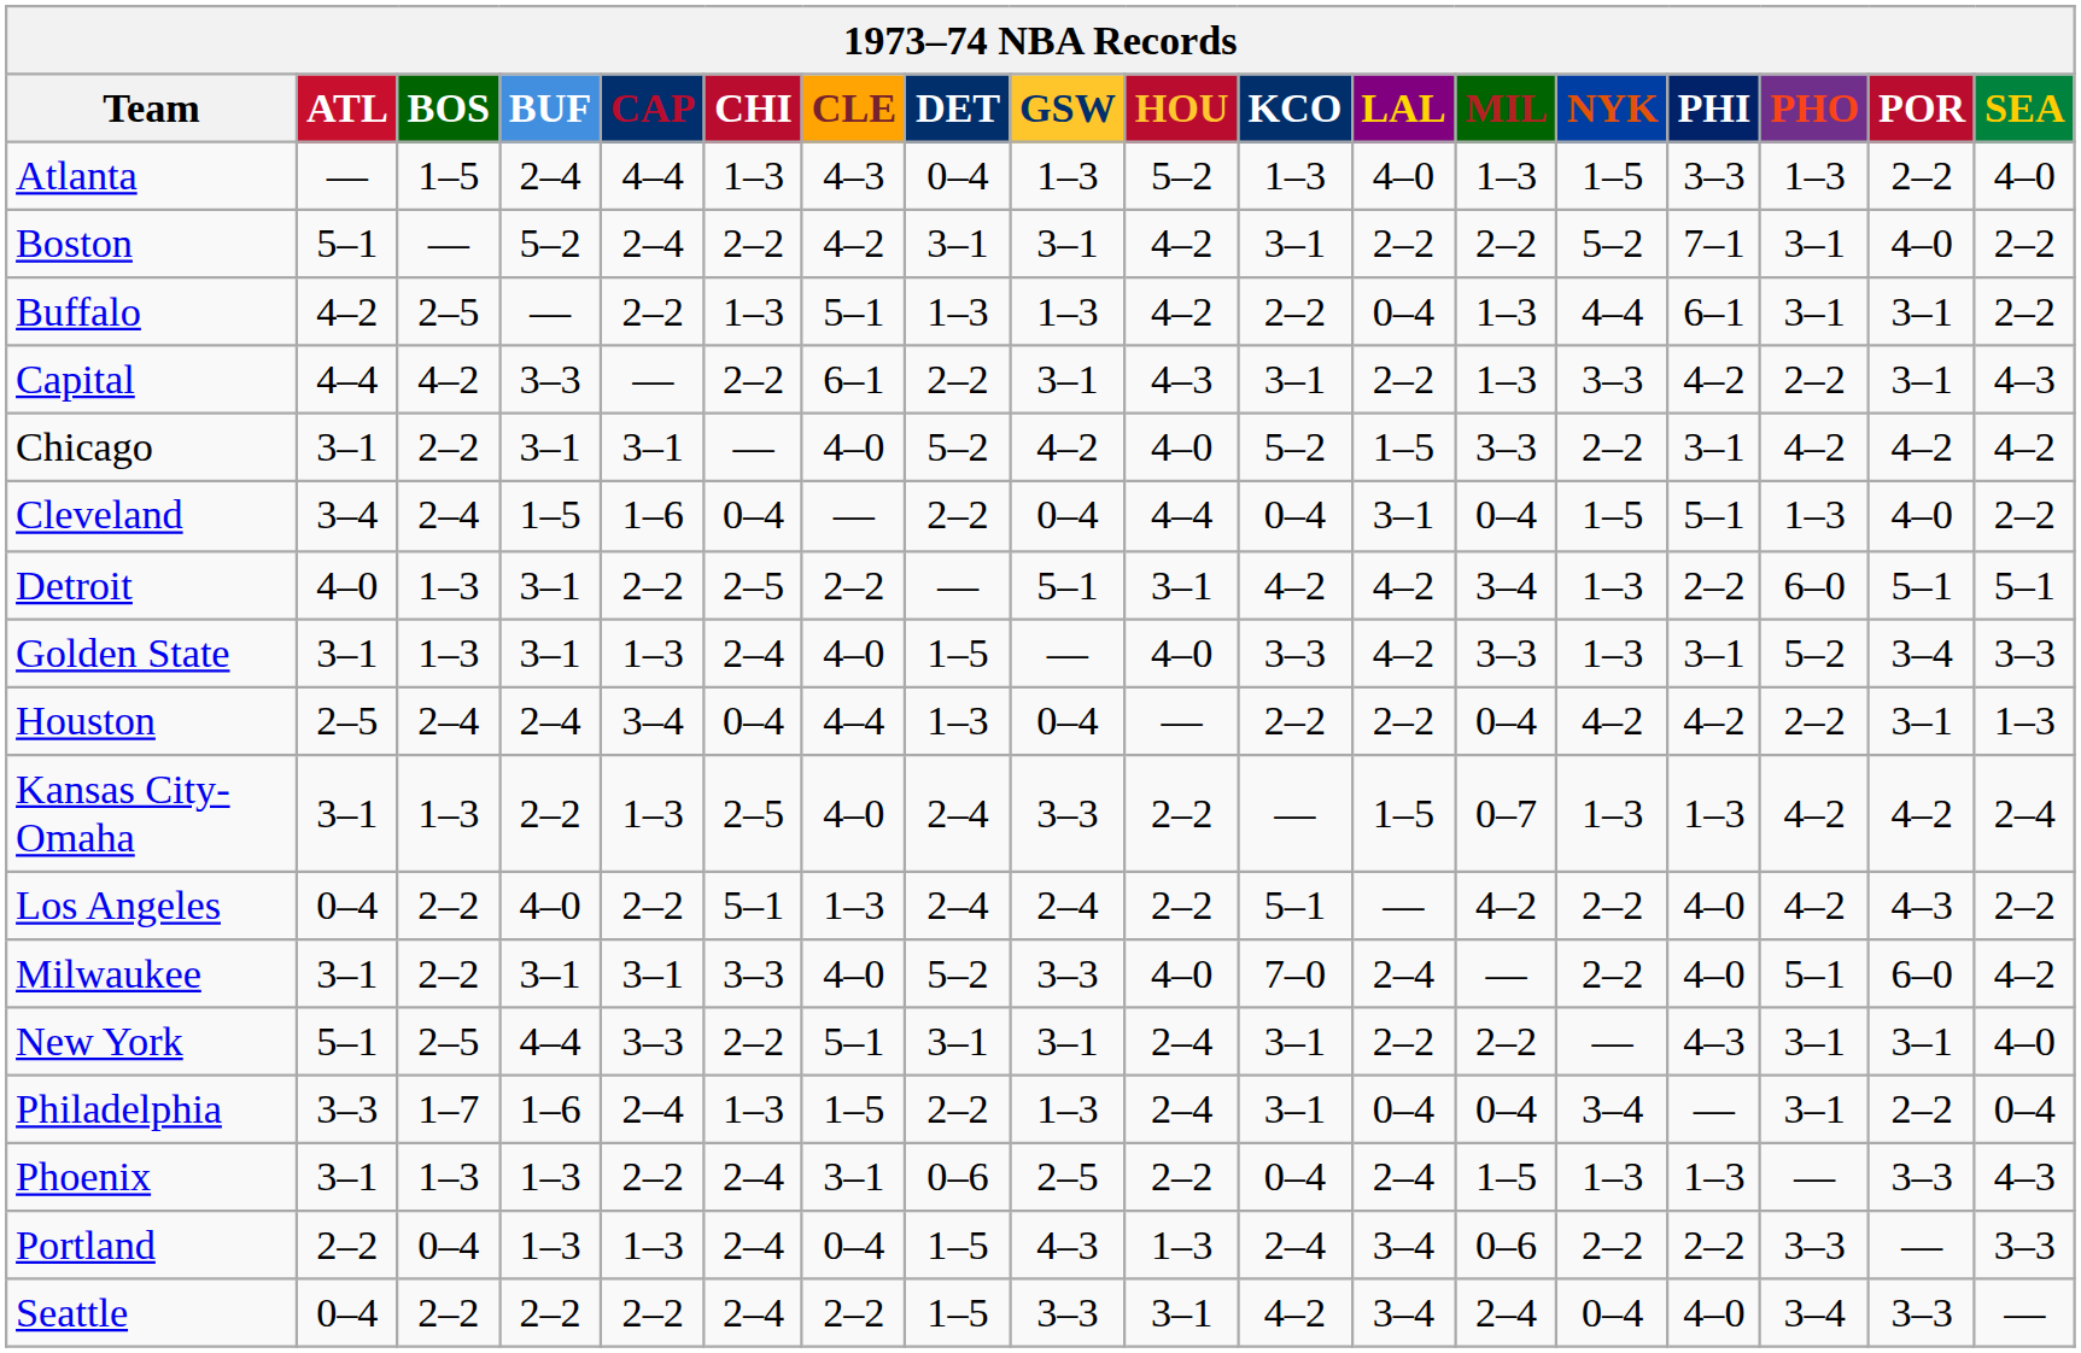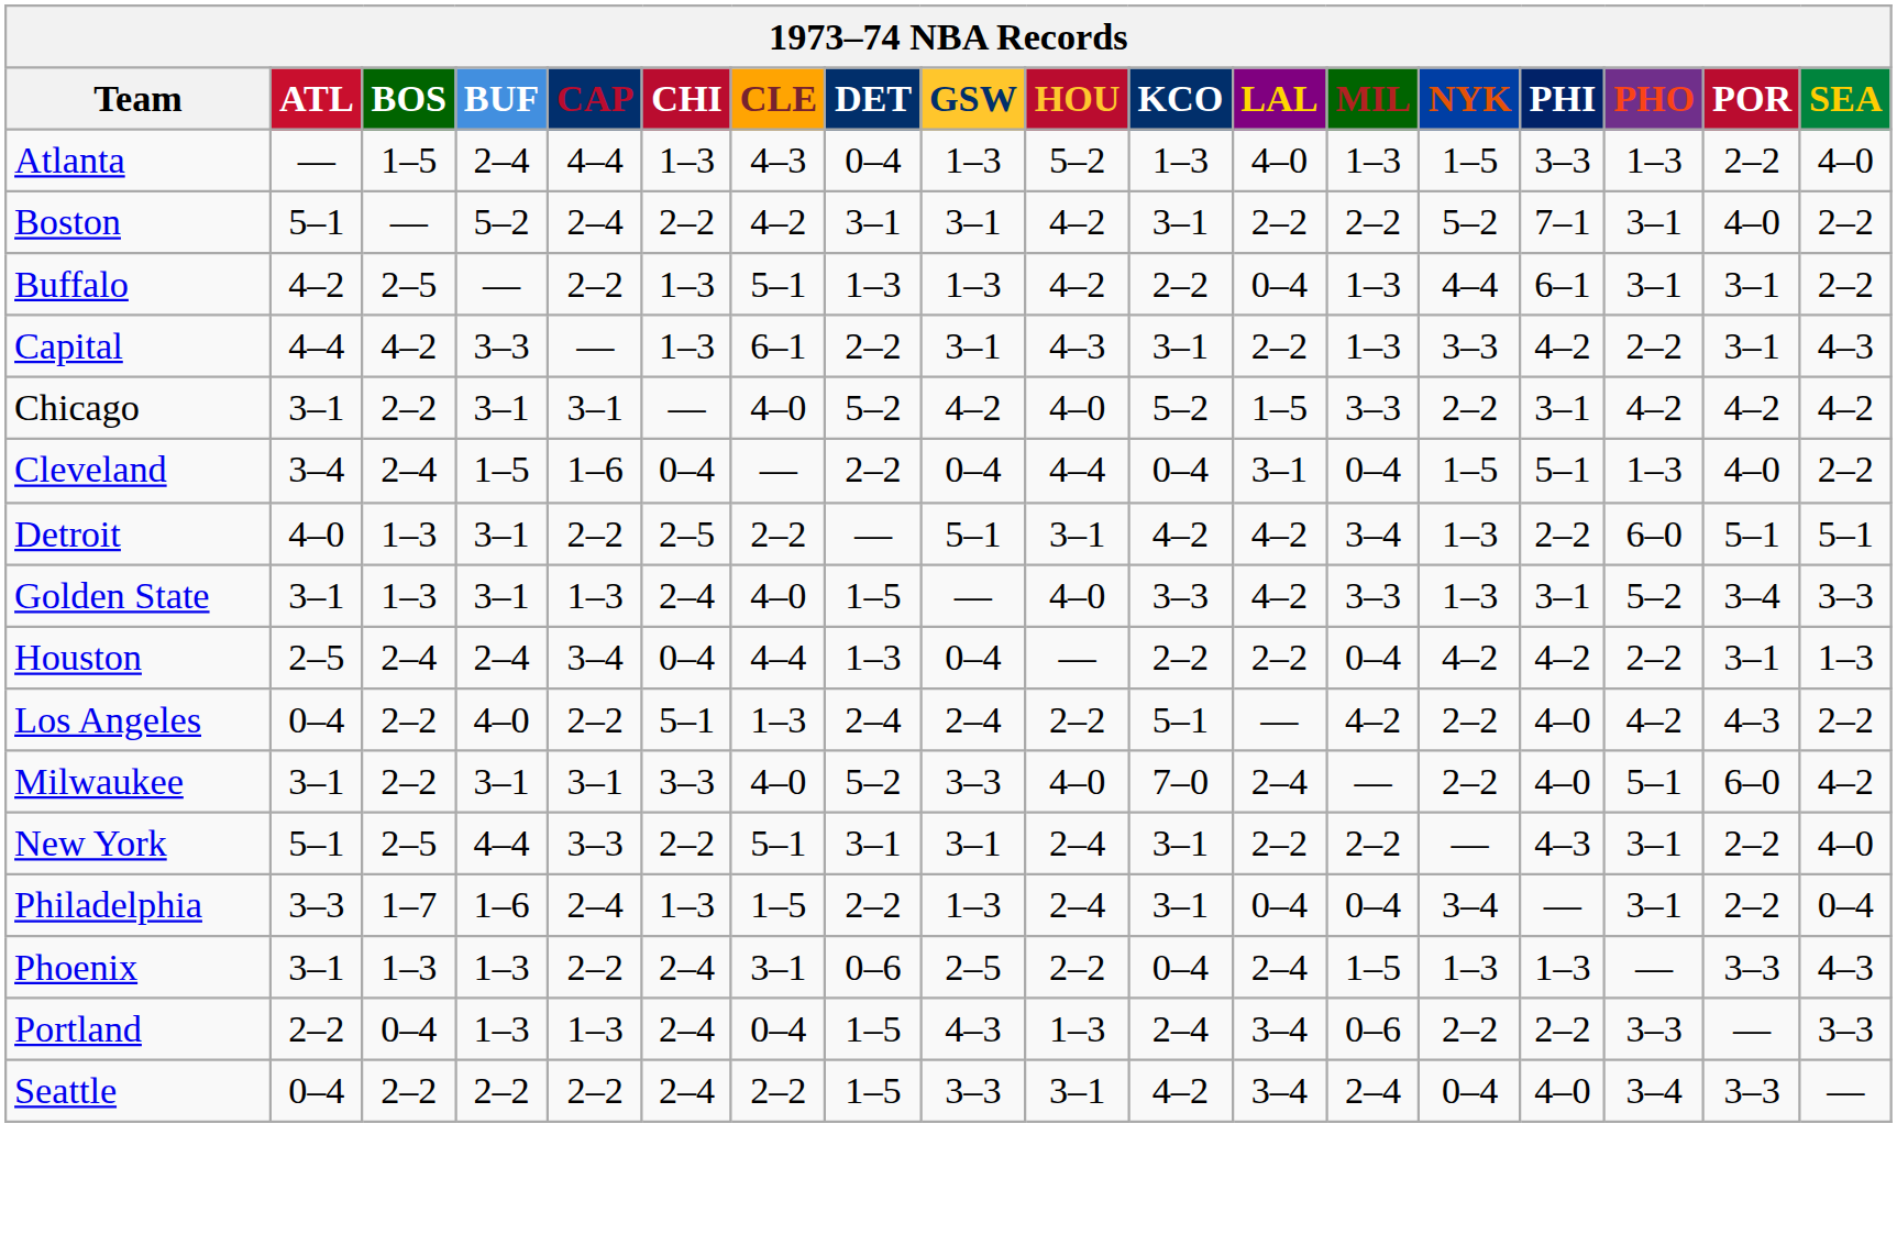 <table class="wikitable" style="font-size:95%; text-align:center;">
 <tr>
 <th colspan=18>1973–74 NBA Records</th>
 </tr>
 <tr>
 <th width=100>Team</th>
 <th style="background:#C90F2E;color:#FFFFFF;width=35">ATL</th>
 <th style="background:#006400;color:#FFFFFF;width=35">BOS</th>
 <th style="background:#428FDF;color:#FFFFFF;width=35">BUF</th>
 <th style="background:#012F6D;color:#BA0C2F;width=35">CAP</th>
 <th style="background:#BA0C2F;color:#FFFFFF;width=35">CHI</th>
 <th style="background:#FFA402;color:#77222F;width=35">CLE</th>
 <th style="background:#012F6B;color:#FFFFFF;width=35">DET</th>
 <th style="background:#FFC62C;color:#012F6B;width=35">GSW</th>
 <th style="background:#BA0C2F;color:#FEC72E;width=35">HOU</th>
 <th style="background:#012F6B;color:#FFFFFF;width=35">KCO</th>
 <th style="background:#800080;color:#FFD700;width=35">LAL</th>
 <th style="background:#006400;color:#B22222;width=35">MIL</th>
 <th style="background:#003EA4;color:#E35208;width=35">NYK</th>
 <th style="background:#012268;color:#FFFFFF;width=35">PHI</th>
 <th style="background:#702F8B;color:#FA4417;width=35">PHO</th>
 <th style="background:#BA0C2F;color:#FFFFFF;width=35">POR</th>
 <th style="background:#00843D;color:#FFCD01;width=35">SEA</th>
 </tr>
 <tr>
 <td style="text-align:left;"><a href='#'>Atlanta</a></td>
 <td>—</td>
 <td>1–5</td>
 <td>2–4</td>
 <td>4–4</td>
 <td>1–3</td>
 <td>4–3</td>
 <td>0–4</td>
 <td>1–3</td>
 <td>5–2</td>
 <td>1–3</td>
 <td>4–0</td>
 <td>1–3</td>
 <td>1–5</td>
 <td>3–3</td>
 <td>1–3</td>
 <td>2–2</td>
 <td>4–0</td>
 </tr>
 <tr>
 <td style="text-align:left;"><a href='#'>Boston</a></td>
 <td>5–1</td>
 <td>—</td>
 <td>5–2</td>
 <td>2–4</td>
 <td>2–2</td>
 <td>4–2</td>
 <td>3–1</td>
 <td>3–1</td>
 <td>4–2</td>
 <td>3–1</td>
 <td>2–2</td>
 <td>2–2</td>
 <td>5–2</td>
 <td>7–1</td>
 <td>3–1</td>
 <td>4–0</td>
 <td>2–2</td>
 </tr>
 <tr>
 <td style="text-align:left;"><a href='#'>Buffalo</a></td>
 <td>4–2</td>
 <td>2–5</td>
 <td>—</td>
 <td>2–2</td>
 <td>1–3</td>
 <td>5–1</td>
 <td>1–3</td>
 <td>1–3</td>
 <td>4–2</td>
 <td>2–2</td>
 <td>0–4</td>
 <td>1–3</td>
 <td>4–4</td>
 <td>6–1</td>
 <td>3–1</td>
 <td>3–1</td>
 <td>2–2</td>
 </tr>
 <tr>
 <td style="text-align:left;"><a href='#'>Capital</a></td>
 <td>4–4</td>
 <td>4–2</td>
 <td>3–3</td>
 <td>—</td>
-<td>2–2</td>
+<td>1–3</td>
 <td>6–1</td>
 <td>2–2</td>
 <td>3–1</td>
 <td>4–3</td>
 <td>3–1</td>
 <td>2–2</td>
 <td>1–3</td>
 <td>3–3</td>
 <td>4–2</td>
 <td>2–2</td>
 <td>3–1</td>
 <td>4–3</td>
 </tr>
 <tr>
 <td style="text-align:left;">Chicago</td>
 <td>3–1</td>
 <td>2–2</td>
 <td>3–1</td>
 <td>3–1</td>
 <td>—</td>
 <td>4–0</td>
 <td>5–2</td>
 <td>4–2</td>
 <td>4–0</td>
 <td>5–2</td>
 <td>1–5</td>
 <td>3–3</td>
 <td>2–2</td>
 <td>3–1</td>
 <td>4–2</td>
 <td>4–2</td>
 <td>4–2</td>
 </tr>
 <tr>
 <td style="text-align:left;"><a href='#'>Cleveland</a></td>
 <td>3–4</td>
 <td>2–4</td>
 <td>1–5</td>
 <td>1–6</td>
 <td>0–4</td>
 <td>—</td>
 <td>2–2</td>
 <td>0–4</td>
 <td>4–4</td>
 <td>0–4</td>
 <td>3–1</td>
 <td>0–4</td>
 <td>1–5</td>
 <td>5–1</td>
 <td>1–3</td>
 <td>4–0</td>
 <td>2–2</td>
 </tr>
 <tr>
 <td style="text-align:left;"><a href='#'>Detroit</a></td>
 <td>4–0</td>
 <td>1–3</td>
 <td>3–1</td>
 <td>2–2</td>
 <td>2–5</td>
 <td>2–2</td>
 <td>—</td>
 <td>5–1</td>
 <td>3–1</td>
 <td>4–2</td>
 <td>4–2</td>
 <td>3–4</td>
 <td>1–3</td>
 <td>2–2</td>
 <td>6–0</td>
 <td>5–1</td>
 <td>5–1</td>
 </tr>
 <tr>
 <td style="text-align:left;"><a href='#'>Golden State</a></td>
 <td>3–1</td>
 <td>1–3</td>
 <td>3–1</td>
 <td>1–3</td>
 <td>2–4</td>
 <td>4–0</td>
 <td>1–5</td>
 <td>—</td>
 <td>4–0</td>
 <td>3–3</td>
 <td>4–2</td>
 <td>3–3</td>
 <td>1–3</td>
 <td>3–1</td>
 <td>5–2</td>
 <td>3–4</td>
 <td>3–3</td>
 </tr>
 <tr>
 <td style="text-align:left;"><a href='#'>Houston</a></td>
 <td>2–5</td>
 <td>2–4</td>
 <td>2–4</td>
 <td>3–4</td>
 <td>0–4</td>
 <td>4–4</td>
 <td>1–3</td>
 <td>0–4</td>
 <td>—</td>
 <td>2–2</td>
 <td>2–2</td>
 <td>0–4</td>
 <td>4–2</td>
 <td>4–2</td>
 <td>2–2</td>
 <td>3–1</td>
 <td>1–3</td>
 </tr>
 <tr>
-<td style="text-align:left;"><a href='#'>Kansas City-Omaha</a></td>
-<td>3–1</td>
-<td>1–3</td>
-<td>2–2</td>
-<td>1–3</td>
-<td>2–5</td>
-<td>4–0</td>
-<td>2–4</td>
-<td>3–3</td>
-<td>2–2</td>
-<td>—</td>
-<td>1–5</td>
-<td>0–7</td>
-<td>1–3</td>
-<td>1–3</td>
-<td>4–2</td>
-<td>4–2</td>
-<td>2–4</td>
-</tr>
-<tr>
 <td style="text-align:left;"><a href='#'>Los Angeles</a></td>
 <td>0–4</td>
 <td>2–2</td>
 <td>4–0</td>
 <td>2–2</td>
 <td>5–1</td>
 <td>1–3</td>
 <td>2–4</td>
 <td>2–4</td>
 <td>2–2</td>
 <td>5–1</td>
 <td>—</td>
 <td>4–2</td>
 <td>2–2</td>
 <td>4–0</td>
 <td>4–2</td>
 <td>4–3</td>
 <td>2–2</td>
 </tr>
 <tr>
 <td style="text-align:left;"><a href='#'>Milwaukee</a></td>
 <td>3–1</td>
 <td>2–2</td>
 <td>3–1</td>
 <td>3–1</td>
 <td>3–3</td>
 <td>4–0</td>
 <td>5–2</td>
 <td>3–3</td>
 <td>4–0</td>
 <td>7–0</td>
 <td>2–4</td>
 <td>—</td>
 <td>2–2</td>
 <td>4–0</td>
 <td>5–1</td>
 <td>6–0</td>
 <td>4–2</td>
 </tr>
 <tr>
 <td style="text-align:left;"><a href='#'>New York</a></td>
 <td>5–1</td>
 <td>2–5</td>
 <td>4–4</td>
 <td>3–3</td>
 <td>2–2</td>
 <td>5–1</td>
 <td>3–1</td>
 <td>3–1</td>
 <td>2–4</td>
 <td>3–1</td>
 <td>2–2</td>
 <td>2–2</td>
 <td>—</td>
 <td>4–3</td>
 <td>3–1</td>
-<td>3–1</td>
+<td>2–2</td>
 <td>4–0</td>
 </tr>
 <tr>
 <td style="text-align:left;"><a href='#'>Philadelphia</a></td>
 <td>3–3</td>
 <td>1–7</td>
 <td>1–6</td>
 <td>2–4</td>
 <td>1–3</td>
 <td>1–5</td>
 <td>2–2</td>
 <td>1–3</td>
 <td>2–4</td>
 <td>3–1</td>
 <td>0–4</td>
 <td>0–4</td>
 <td>3–4</td>
 <td>—</td>
 <td>3–1</td>
 <td>2–2</td>
 <td>0–4</td>
 </tr>
 <tr>
 <td style="text-align:left;"><a href='#'>Phoenix</a></td>
 <td>3–1</td>
 <td>1–3</td>
 <td>1–3</td>
 <td>2–2</td>
 <td>2–4</td>
 <td>3–1</td>
 <td>0–6</td>
 <td>2–5</td>
 <td>2–2</td>
 <td>0–4</td>
 <td>2–4</td>
 <td>1–5</td>
 <td>1–3</td>
 <td>1–3</td>
 <td>—</td>
 <td>3–3</td>
 <td>4–3</td>
 </tr>
 <tr>
 <td style="text-align:left;"><a href='#'>Portland</a></td>
 <td>2–2</td>
 <td>0–4</td>
 <td>1–3</td>
 <td>1–3</td>
 <td>2–4</td>
 <td>0–4</td>
 <td>1–5</td>
 <td>4–3</td>
 <td>1–3</td>
 <td>2–4</td>
 <td>3–4</td>
 <td>0–6</td>
 <td>2–2</td>
 <td>2–2</td>
 <td>3–3</td>
 <td>—</td>
 <td>3–3</td>
 </tr>
 <tr>
 <td style="text-align:left;"><a href='#'>Seattle</a></td>
 <td>0–4</td>
 <td>2–2</td>
 <td>2–2</td>
 <td>2–2</td>
 <td>2–4</td>
 <td>2–2</td>
 <td>1–5</td>
 <td>3–3</td>
 <td>3–1</td>
 <td>4–2</td>
 <td>3–4</td>
 <td>2–4</td>
 <td>0–4</td>
 <td>4–0</td>
 <td>3–4</td>
 <td>3–3</td>
 <td>—</td>
 </tr>
 </table>
